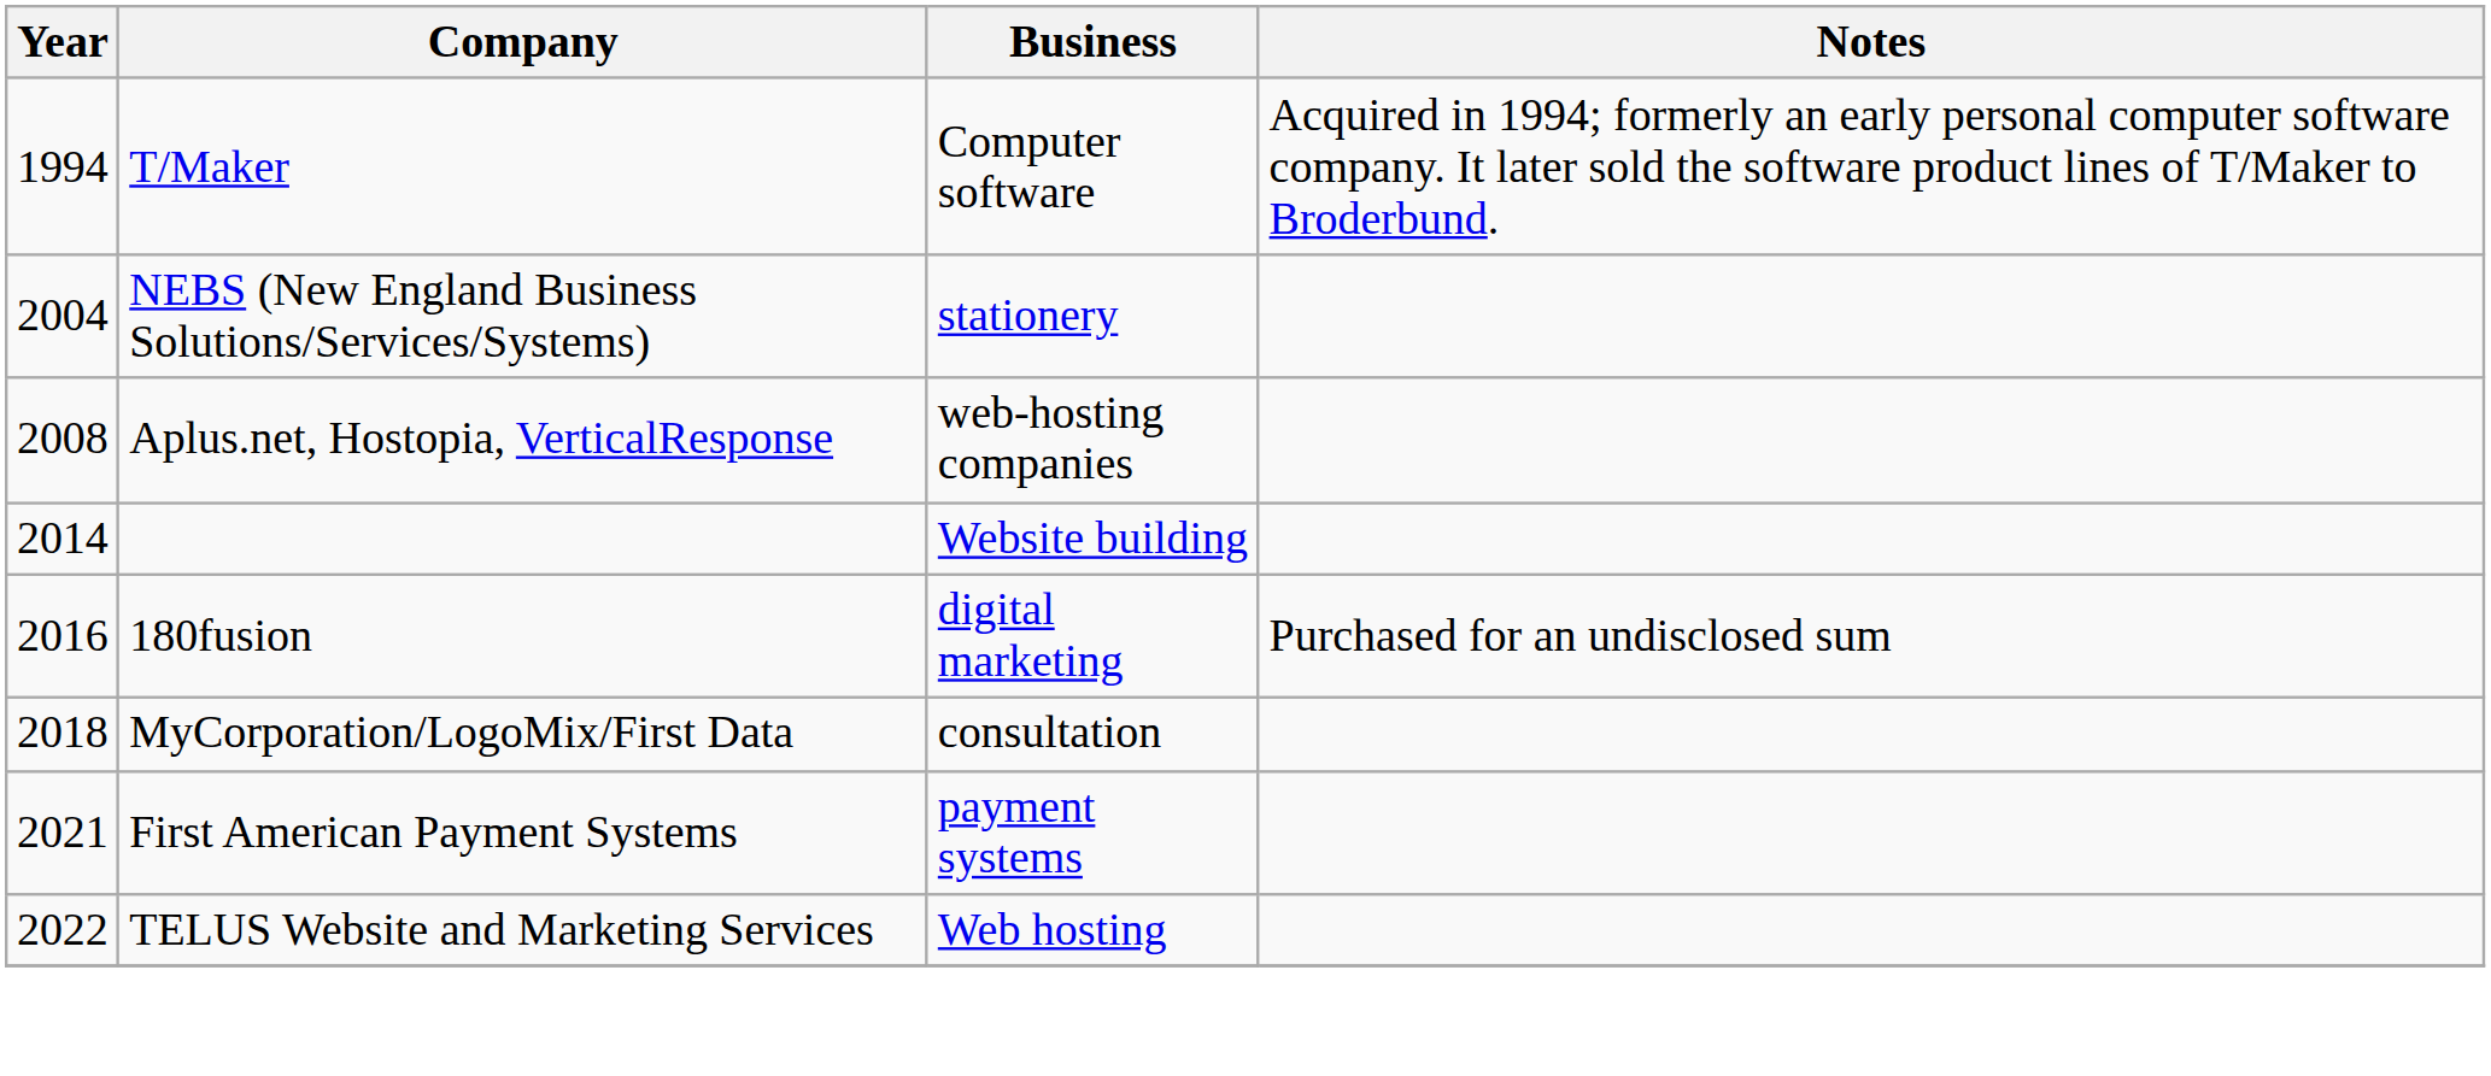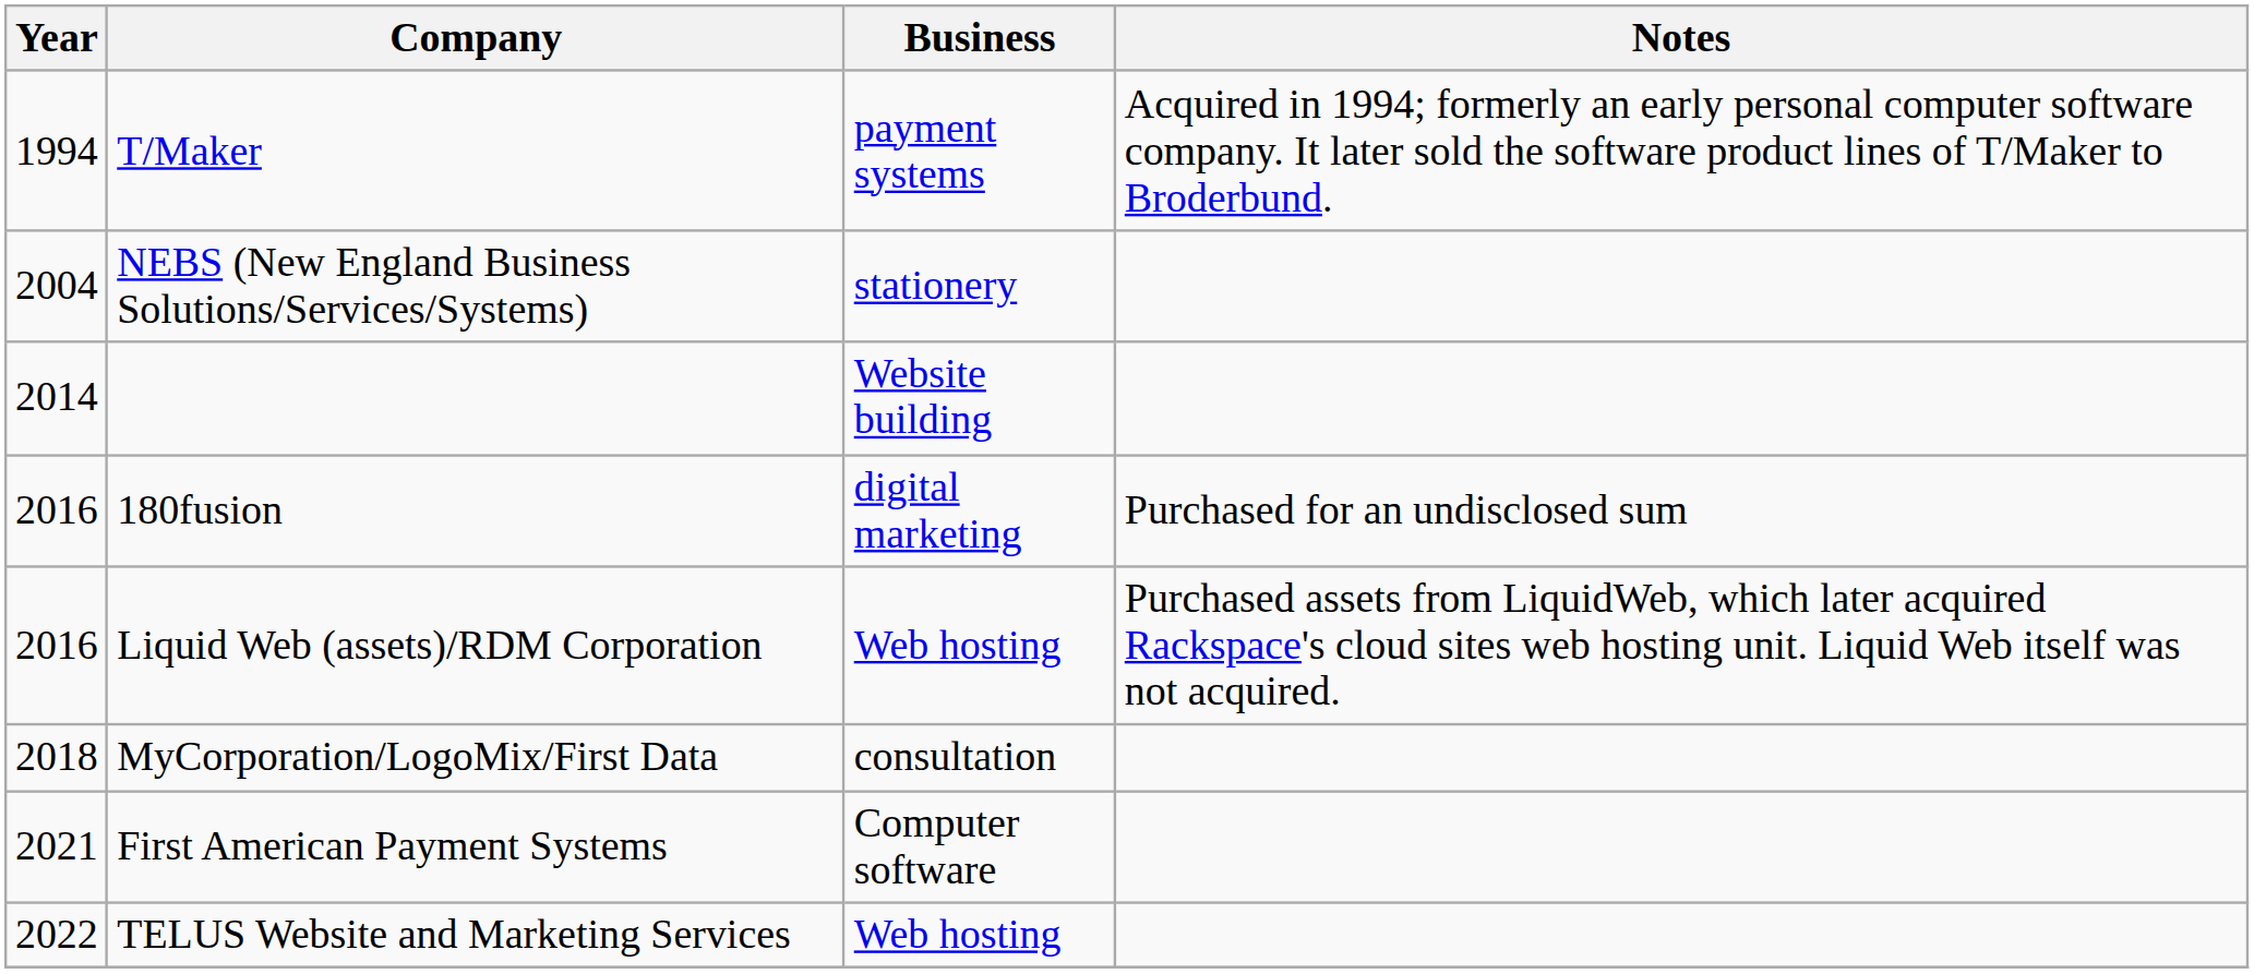 <table class="wikitable sortable">
 <tr>
 <th>Year</th>
 <th>Company</th>
 <th>Business</th>
 <th class="unsortable">Notes</th>
 </tr>
 <tr>
 <td>1994</td>
 <td><a href='#'>T/Maker</a></td>
-<td>Computer software</td>
+<td><a href='#'>payment systems</a></td>
 <td>Acquired in 1994; formerly an early personal computer software company. It later sold the software product lines of T/Maker to <a href='#'>Broderbund</a>.</td>
 </tr>
 <tr>
 <td>2004</td>
 <td><a href='#'>NEBS</a> (New England Business Solutions/Services/Systems)</td>
 <td><a href='#'>stationery</a></td>
-<td></td>
-</tr>
-<tr>
-<td>2008</td>
-<td>Aplus.net, Hostopia, <a href='#'>VerticalResponse</a></td>
-<td>web-hosting companies</td>
 <td></td>
 </tr>
 <tr>
 <td>2014</td>
 <td></td>
 <td><a href='#'>Website building</a></td>
 <td></td>
 </tr>
 <tr>
 <td>2016</td>
 <td>180fusion</td>
 <td><a href='#'>digital marketing</a></td>
 <td>Purchased for an undisclosed sum</td>
 </tr>
 <tr>
+<td>2016</td>
+<td>Liquid Web (assets)/RDM Corporation</td>
+<td><a href='#'>Web hosting</a></td>
+<td>Purchased assets from LiquidWeb, which later acquired <a href='#'>Rackspace</a>'s cloud sites web hosting unit. Liquid Web itself was not acquired.</td>
+</tr>
+<tr>
 <td>2018</td>
 <td>MyCorporation/LogoMix/First Data</td>
 <td>consultation</td>
 <td></td>
 </tr>
 <tr>
 <td>2021</td>
 <td>First American Payment Systems</td>
-<td><a href='#'>payment systems</a></td>
+<td>Computer software</td>
 <td></td>
 </tr>
 <tr>
 <td>2022</td>
 <td>TELUS Website and Marketing Services</td>
 <td><a href='#'>Web hosting</a></td>
 <td></td>
 </tr>
 <tr>
 </tr>
 </table>
